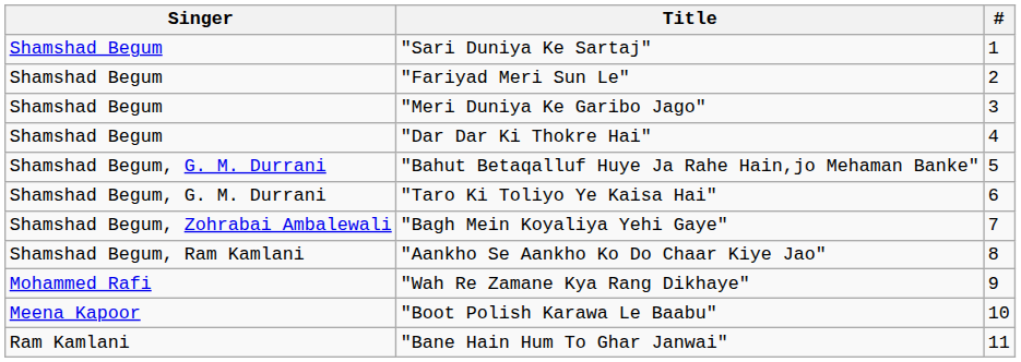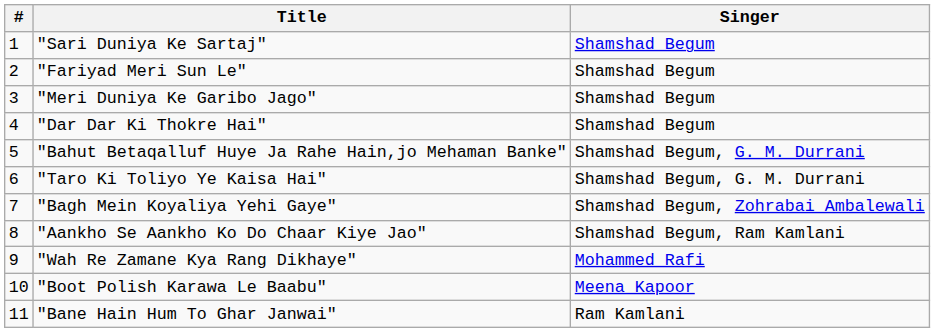 <table class="wikitable" style="font-size:95%;">
 <tr>
+<th>#</th>
+<th>Title</th>
 <th>Singer</th>
-<th>Title</th>
-<th>#</th>
 </tr>
 <tr>
+<td>1</td>
+<td>"Sari Duniya Ke Sartaj"</td>
 <td><a href='#'>Shamshad Begum</a></td>
-<td>"Sari Duniya Ke Sartaj"</td>
-<td>1</td>
 </tr>
 <tr>
+<td>2</td>
+<td>"Fariyad Meri Sun Le"</td>
 <td>Shamshad Begum</td>
-<td>"Fariyad Meri Sun Le"</td>
-<td>2</td>
 </tr>
 <tr>
+<td>3</td>
+<td>"Meri Duniya Ke Garibo Jago"</td>
 <td>Shamshad Begum</td>
-<td>"Meri Duniya Ke Garibo Jago"</td>
-<td>3</td>
 </tr>
 <tr>
+<td>4</td>
+<td>"Dar Dar Ki Thokre Hai"</td>
 <td>Shamshad Begum</td>
-<td>"Dar Dar Ki Thokre Hai"</td>
-<td>4</td>
 </tr>
 <tr>
+<td>5</td>
+<td>"Bahut Betaqalluf Huye Ja Rahe Hain,jo Mehaman Banke"</td>
 <td>Shamshad Begum, <a href='#'>G. M. Durrani</a></td>
-<td>"Bahut Betaqalluf Huye Ja Rahe Hain,jo Mehaman Banke"</td>
-<td>5</td>
 </tr>
 <tr>
+<td>6</td>
+<td>"Taro Ki Toliyo Ye Kaisa Hai"</td>
 <td>Shamshad Begum, G. M. Durrani</td>
-<td>"Taro Ki Toliyo Ye Kaisa Hai"</td>
-<td>6</td>
 </tr>
 <tr>
+<td>7</td>
+<td>"Bagh Mein Koyaliya Yehi Gaye"</td>
 <td>Shamshad Begum, <a href='#'>Zohrabai Ambalewali</a></td>
-<td>"Bagh Mein Koyaliya Yehi Gaye"</td>
-<td>7</td>
 </tr>
 <tr>
+<td>8</td>
+<td>"Aankho Se Aankho Ko Do Chaar Kiye Jao"</td>
 <td>Shamshad Begum, Ram Kamlani</td>
-<td>"Aankho Se Aankho Ko Do Chaar Kiye Jao"</td>
-<td>8</td>
 </tr>
 <tr>
+<td>9</td>
+<td>"Wah Re Zamane Kya Rang Dikhaye"</td>
 <td><a href='#'>Mohammed Rafi</a></td>
-<td>"Wah Re Zamane Kya Rang Dikhaye"</td>
-<td>9</td>
 </tr>
 <tr>
+<td>10</td>
+<td>"Boot Polish Karawa Le Baabu"</td>
 <td><a href='#'>Meena Kapoor</a></td>
-<td>"Boot Polish Karawa Le Baabu"</td>
-<td>10</td>
 </tr>
 <tr>
+<td>11</td>
+<td>"Bane Hain Hum To Ghar Janwai"</td>
 <td>Ram Kamlani</td>
-<td>"Bane Hain Hum To Ghar Janwai"</td>
-<td>11</td>
 </tr>
 </table>
